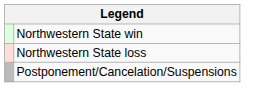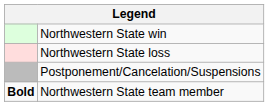 <table class="wikitable" style="font-size:90%">
 <tr>
 <th colspan="2">Legend</th>
 </tr>
 <tr>
 <td bgcolor="#ddffdd"> </td>
 <td>Northwestern State win</td>
 </tr>
 <tr>
 <td bgcolor="#ffdddd"> </td>
 <td>Northwestern State loss</td>
 </tr>
 <tr>
 <td bgcolor="#bbbbbb"> </td>
 <td>Postponement/Cancelation/Suspensions</td>
 </tr>
+<tr>
+<td><strong>Bold</strong></td>
+<td>Northwestern State team member</td>
+</tr>
 </table>
